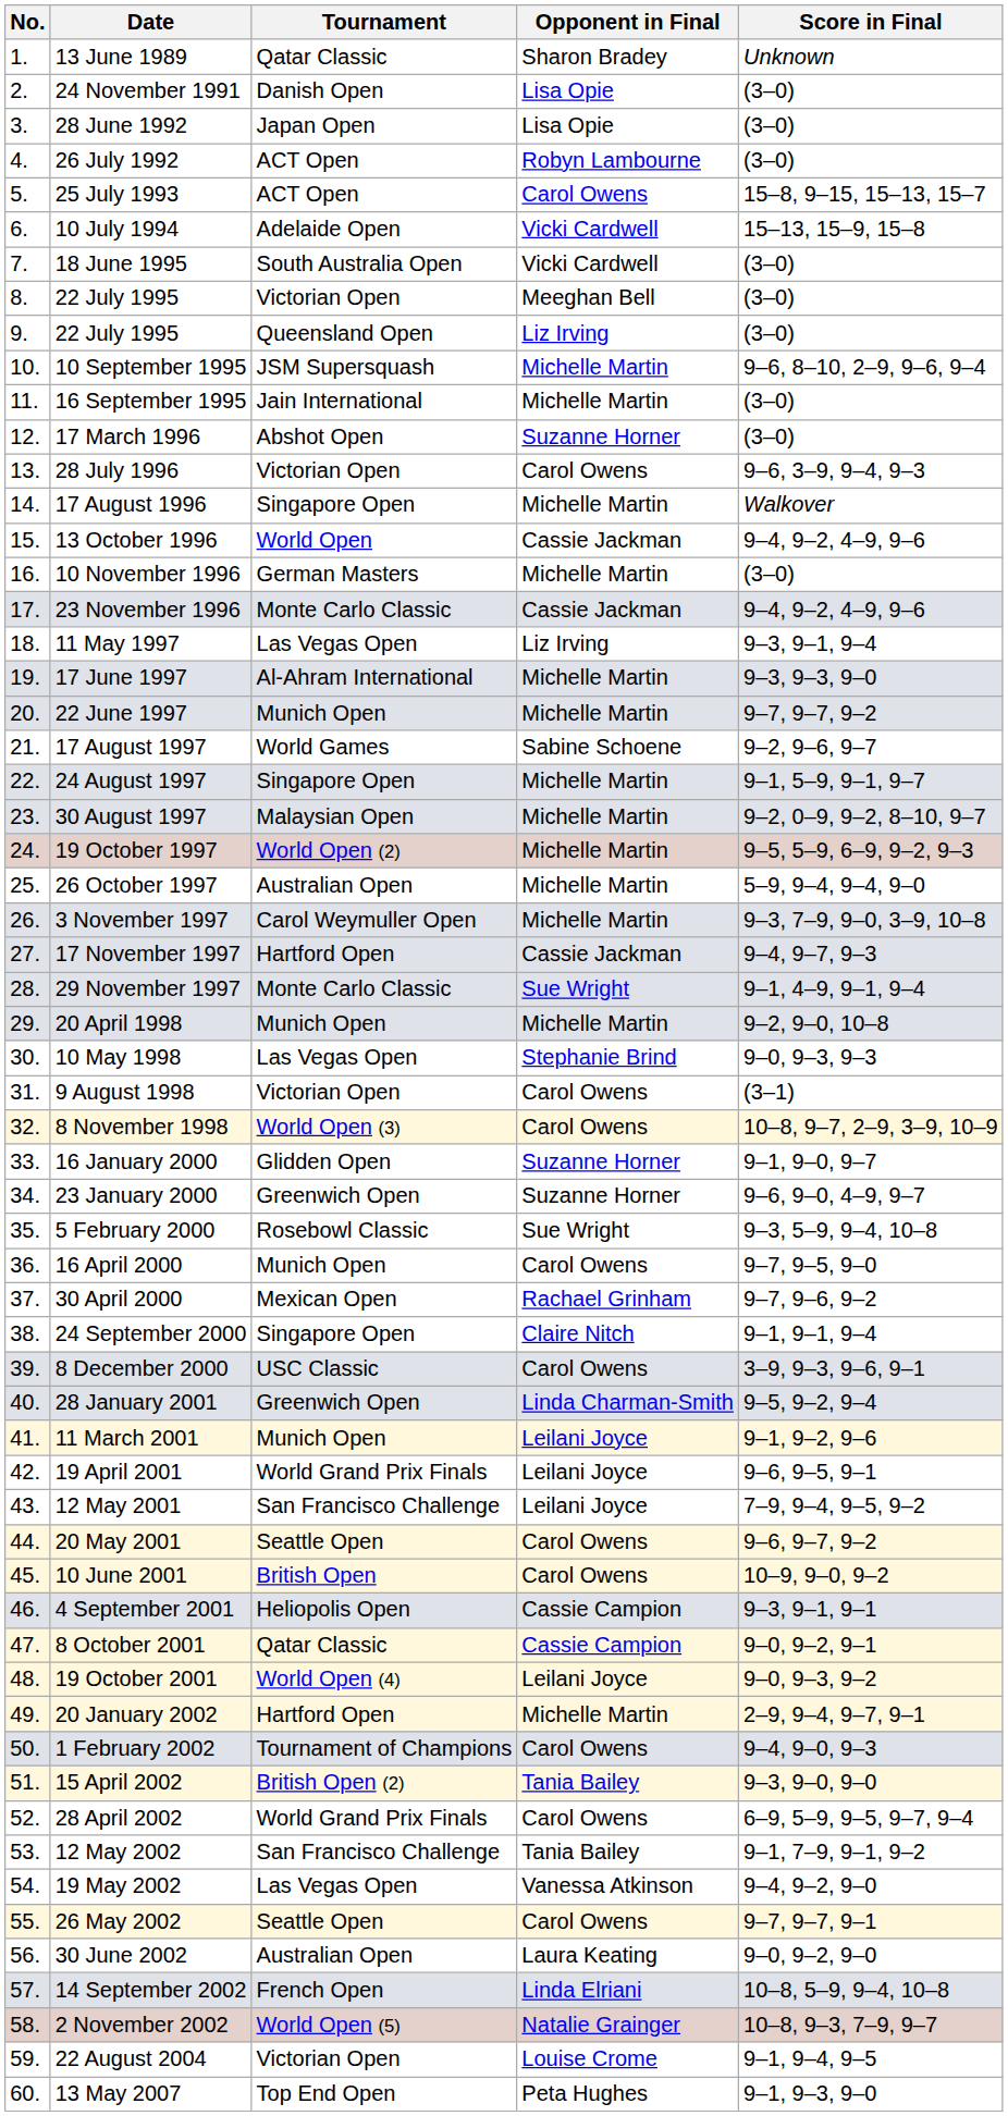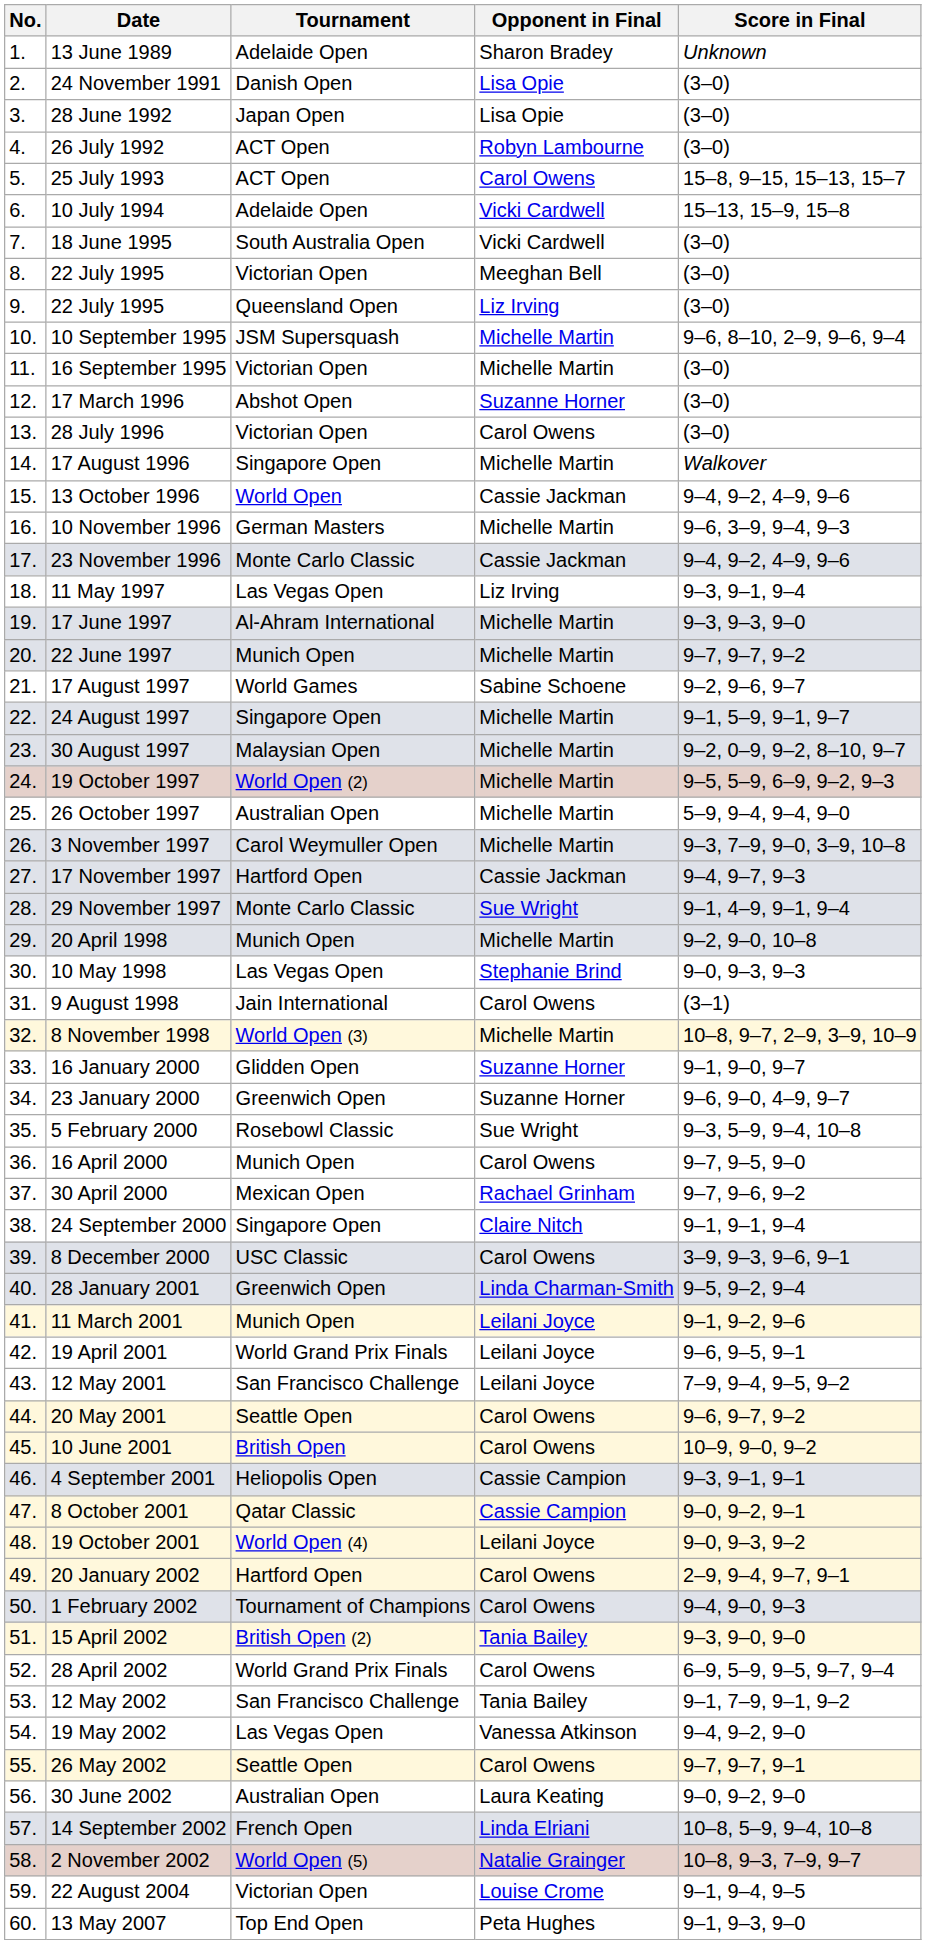 <table class="sortable wikitable">
 <tr>
 <th>No.</th>
 <th>Date</th>
 <th>Tournament</th>
 <th>Opponent in Final</th>
 <th>Score in Final</th>
 </tr>
 <tr style="background:White;">
 <td>1.</td>
 <td>13 June 1989</td>
-<td>Qatar Classic</td>
+<td>Adelaide Open</td>
 <td> Sharon Bradey</td>
 <td><em>Unknown</em></td>
 </tr>
 <tr style="background:White;">
 <td>2.</td>
 <td>24 November 1991</td>
 <td>Danish Open</td>
 <td> <a href='#'>Lisa Opie</a></td>
 <td>(3–0)</td>
 </tr>
 <tr style="background:White;">
 <td>3.</td>
 <td>28 June 1992</td>
 <td>Japan Open</td>
 <td> Lisa Opie</td>
 <td>(3–0)</td>
 </tr>
 <tr style="background:White;">
 <td>4.</td>
 <td>26 July 1992</td>
 <td>ACT Open</td>
 <td> <a href='#'>Robyn Lambourne</a></td>
 <td>(3–0)</td>
 </tr>
 <tr style="background:White;">
 <td>5.</td>
 <td>25 July 1993</td>
 <td>ACT Open</td>
 <td> <a href='#'>Carol Owens</a></td>
 <td>15–8, 9–15, 15–13, 15–7</td>
 </tr>
 <tr style="background:White;">
 <td>6.</td>
 <td>10 July 1994</td>
 <td>Adelaide Open</td>
 <td> <a href='#'>Vicki Cardwell</a></td>
 <td>15–13, 15–9, 15–8</td>
 </tr>
 <tr style="background:White;">
 <td>7.</td>
 <td>18 June 1995</td>
 <td>South Australia Open</td>
 <td> Vicki Cardwell</td>
 <td>(3–0)</td>
 </tr>
 <tr style="background:White;">
 <td>8.</td>
 <td>22 July 1995</td>
 <td>Victorian Open</td>
 <td> Meeghan Bell</td>
 <td>(3–0)</td>
 </tr>
 <tr style="background:White;">
 <td>9.</td>
 <td>22 July 1995</td>
 <td>Queensland Open</td>
 <td> <a href='#'>Liz Irving</a></td>
 <td>(3–0)</td>
 </tr>
 <tr style="background:White;">
 <td>10.</td>
 <td>10 September 1995</td>
 <td>JSM Supersquash</td>
 <td> <a href='#'>Michelle Martin</a></td>
 <td>9–6, 8–10, 2–9, 9–6, 9–4</td>
 </tr>
 <tr style="background:White;">
 <td>11.</td>
 <td>16 September 1995</td>
-<td>Jain International</td>
+<td>Victorian Open</td>
 <td> Michelle Martin</td>
 <td>(3–0)</td>
 </tr>
 <tr style="background:White;">
 <td>12.</td>
 <td>17 March 1996</td>
 <td>Abshot Open</td>
 <td> <a href='#'>Suzanne Horner</a></td>
 <td>(3–0)</td>
 </tr>
 <tr style="background:White;">
 <td>13.</td>
 <td>28 July 1996</td>
 <td>Victorian Open</td>
 <td> Carol Owens</td>
-<td>9–6, 3–9, 9–4, 9–3</td>
+<td>(3–0)</td>
 </tr>
 <tr style="background:White;">
 <td>14.</td>
 <td>17 August 1996</td>
 <td>Singapore Open</td>
 <td> Michelle Martin</td>
 <td><em>Walkover</em></td>
 </tr>
 <tr style="background:White;">
 <td>15.</td>
 <td>13 October 1996</td>
 <td><a href='#'>World Open</a></td>
 <td> Cassie Jackman</td>
 <td>9–4, 9–2, 4–9, 9–6</td>
 </tr>
 <tr style="background:White;">
 <td>16.</td>
 <td>10 November 1996</td>
 <td>German Masters</td>
 <td> Michelle Martin</td>
-<td>(3–0)</td>
+<td>9–6, 3–9, 9–4, 9–3</td>
 </tr>
 <tr style="background:#dfe2e9;">
 <td>17.</td>
 <td>23 November 1996</td>
 <td>Monte Carlo Classic</td>
 <td> Cassie Jackman</td>
 <td>9–4, 9–2, 4–9, 9–6</td>
 </tr>
 <tr style="background:White;">
 <td>18.</td>
 <td>11 May 1997</td>
 <td>Las Vegas Open</td>
 <td> Liz Irving</td>
 <td>9–3, 9–1, 9–4</td>
 </tr>
 <tr style="background:#dfe2e9;">
 <td>19.</td>
 <td>17 June 1997</td>
 <td>Al-Ahram International</td>
 <td> Michelle Martin</td>
 <td>9–3, 9–3, 9–0</td>
 </tr>
 <tr style="background:#dfe2e9;">
 <td>20.</td>
 <td>22 June 1997</td>
 <td>Munich Open</td>
 <td> Michelle Martin</td>
 <td>9–7, 9–7, 9–2</td>
 </tr>
 <tr style="background:White;">
 <td>21.</td>
 <td>17 August 1997</td>
 <td>World Games</td>
 <td> Sabine Schoene</td>
 <td>9–2, 9–6, 9–7</td>
 </tr>
 <tr style="background:#dfe2e9;">
 <td>22.</td>
 <td>24 August 1997</td>
 <td>Singapore Open</td>
 <td> Michelle Martin</td>
 <td>9–1, 5–9, 9–1, 9–7</td>
 </tr>
 <tr style="background:#dfe2e9;">
 <td>23.</td>
 <td>30 August 1997</td>
 <td>Malaysian Open</td>
 <td> Michelle Martin</td>
 <td>9–2, 0–9, 9–2, 8–10, 9–7</td>
 </tr>
 <tr style="background:#e5d1cb;">
 <td>24.</td>
 <td>19 October 1997</td>
 <td><a href='#'>World Open</a> <small>(2)</small></td>
 <td> Michelle Martin</td>
 <td>9–5, 5–9, 6–9, 9–2, 9–3</td>
 </tr>
 <tr style="background:White;">
 <td>25.</td>
 <td>26 October 1997</td>
 <td>Australian Open</td>
 <td> Michelle Martin</td>
 <td>5–9, 9–4, 9–4, 9–0</td>
 </tr>
 <tr style="background:#dfe2e9;">
 <td>26.</td>
 <td>3 November 1997</td>
 <td>Carol Weymuller Open</td>
 <td> Michelle Martin</td>
 <td>9–3, 7–9, 9–0, 3–9, 10–8</td>
 </tr>
 <tr style="background:#dfe2e9;">
 <td>27.</td>
 <td>17 November 1997</td>
 <td>Hartford Open</td>
 <td> Cassie Jackman</td>
 <td>9–4, 9–7, 9–3</td>
 </tr>
 <tr style="background:#dfe2e9;">
 <td>28.</td>
 <td>29 November 1997</td>
 <td>Monte Carlo Classic</td>
 <td> <a href='#'>Sue Wright</a></td>
 <td>9–1, 4–9, 9–1, 9–4</td>
 </tr>
 <tr style="background:#dfe2e9;">
 <td>29.</td>
 <td>20 April 1998</td>
 <td>Munich Open</td>
 <td> Michelle Martin</td>
 <td>9–2, 9–0, 10–8</td>
 </tr>
 <tr style="background:White;">
 <td>30.</td>
 <td>10 May 1998</td>
 <td>Las Vegas Open</td>
 <td> <a href='#'>Stephanie Brind</a></td>
 <td>9–0, 9–3, 9–3</td>
 </tr>
 <tr style="background:White;">
 <td>31.</td>
 <td>9 August 1998</td>
-<td>Victorian Open</td>
+<td>Jain International</td>
 <td> Carol Owens</td>
 <td>(3–1)</td>
 </tr>
 <tr style="background:Cornsilk;">
 <td>32.</td>
 <td>8 November 1998</td>
 <td><a href='#'>World Open</a> <small>(3)</small></td>
-<td> Carol Owens</td>
+<td> Michelle Martin</td>
 <td>10–8, 9–7, 2–9, 3–9, 10–9</td>
 </tr>
 <tr style="background:White;">
 <td>33.</td>
 <td>16 January 2000</td>
 <td>Glidden Open</td>
 <td> <a href='#'>Suzanne Horner</a></td>
 <td>9–1, 9–0, 9–7</td>
 </tr>
 <tr style="background:White;">
 <td>34.</td>
 <td>23 January 2000</td>
 <td>Greenwich Open</td>
 <td> Suzanne Horner</td>
 <td>9–6, 9–0, 4–9, 9–7</td>
 </tr>
 <tr style="background:White;">
 <td>35.</td>
 <td>5 February 2000</td>
 <td>Rosebowl Classic</td>
 <td> Sue Wright</td>
 <td>9–3, 5–9, 9–4, 10–8</td>
 </tr>
 <tr style="background:White;">
 <td>36.</td>
 <td>16 April 2000</td>
 <td>Munich Open</td>
 <td> Carol Owens</td>
 <td>9–7, 9–5, 9–0</td>
 </tr>
 <tr style="background:White;">
 <td>37.</td>
 <td>30 April 2000</td>
 <td>Mexican Open</td>
 <td> <a href='#'>Rachael Grinham</a></td>
 <td>9–7, 9–6, 9–2</td>
 </tr>
 <tr style="background:White;">
 <td>38.</td>
 <td>24 September 2000</td>
 <td>Singapore Open</td>
 <td> <a href='#'>Claire Nitch</a></td>
 <td>9–1, 9–1, 9–4</td>
 </tr>
 <tr style="background:#dfe2e9;">
 <td>39.</td>
 <td>8 December 2000</td>
 <td>USC Classic</td>
 <td> Carol Owens</td>
 <td>3–9, 9–3, 9–6, 9–1</td>
 </tr>
 <tr style="background:#dfe2e9;">
 <td>40.</td>
 <td>28 January 2001</td>
 <td>Greenwich Open</td>
 <td> <a href='#'>Linda Charman-Smith</a></td>
 <td>9–5, 9–2, 9–4</td>
 </tr>
 <tr style="background:Cornsilk;">
 <td>41.</td>
 <td>11 March 2001</td>
 <td>Munich Open</td>
 <td> <a href='#'>Leilani Joyce</a></td>
 <td>9–1, 9–2, 9–6</td>
 </tr>
 <tr style="background:White;">
 <td>42.</td>
 <td>19 April 2001</td>
 <td>World Grand Prix Finals</td>
 <td> Leilani Joyce</td>
 <td>9–6, 9–5, 9–1</td>
 </tr>
 <tr style="background:White;">
 <td>43.</td>
 <td>12 May 2001</td>
 <td>San Francisco Challenge</td>
 <td> Leilani Joyce</td>
 <td>7–9, 9–4, 9–5, 9–2</td>
 </tr>
 <tr style="background:Cornsilk;">
 <td>44.</td>
 <td>20 May 2001</td>
 <td>Seattle Open</td>
 <td> Carol Owens</td>
 <td>9–6, 9–7, 9–2</td>
 </tr>
 <tr style="background:Cornsilk;">
 <td>45.</td>
 <td>10 June 2001</td>
 <td><a href='#'>British Open</a></td>
 <td> Carol Owens</td>
 <td>10–9, 9–0, 9–2</td>
 </tr>
 <tr style="background:#dfe2e9;">
 <td>46.</td>
 <td>4 September 2001</td>
 <td>Heliopolis Open</td>
 <td> Cassie Campion</td>
 <td>9–3, 9–1, 9–1</td>
 </tr>
 <tr style="background:Cornsilk;">
 <td>47.</td>
 <td>8 October 2001</td>
 <td>Qatar Classic</td>
 <td> <a href='#'>Cassie Campion</a></td>
 <td>9–0, 9–2, 9–1</td>
 </tr>
 <tr style="background:Cornsilk;">
 <td>48.</td>
 <td>19 October 2001</td>
 <td><a href='#'>World Open</a> <small>(4)</small></td>
 <td> Leilani Joyce</td>
 <td>9–0, 9–3, 9–2</td>
 </tr>
 <tr style="background:Cornsilk;">
 <td>49.</td>
 <td>20 January 2002</td>
 <td>Hartford Open</td>
-<td> Michelle Martin</td>
+<td> Carol Owens</td>
 <td>2–9, 9–4, 9–7, 9–1</td>
 </tr>
 <tr style="background:#dfe2e9;">
 <td>50.</td>
 <td>1 February 2002</td>
 <td>Tournament of Champions</td>
 <td> Carol Owens</td>
 <td>9–4, 9–0, 9–3</td>
 </tr>
 <tr style="background:Cornsilk;">
 <td>51.</td>
 <td>15 April 2002</td>
 <td><a href='#'>British Open</a> <small>(2)</small></td>
 <td> <a href='#'>Tania Bailey</a></td>
 <td>9–3, 9–0, 9–0</td>
 </tr>
 <tr style="background:White;">
 <td>52.</td>
 <td>28 April 2002</td>
 <td>World Grand Prix Finals</td>
 <td> Carol Owens</td>
 <td>6–9, 5–9, 9–5, 9–7, 9–4</td>
 </tr>
 <tr style="background:White;">
 <td>53.</td>
 <td>12 May 2002</td>
 <td>San Francisco Challenge</td>
 <td> Tania Bailey</td>
 <td>9–1, 7–9, 9–1, 9–2</td>
 </tr>
 <tr style="background:White;">
 <td>54.</td>
 <td>19 May 2002</td>
 <td>Las Vegas Open</td>
 <td> Vanessa Atkinson</td>
 <td>9–4, 9–2, 9–0</td>
 </tr>
 <tr style="background:Cornsilk;">
 <td>55.</td>
 <td>26 May 2002</td>
 <td>Seattle Open</td>
 <td> Carol Owens</td>
 <td>9–7, 9–7, 9–1</td>
 </tr>
 <tr style="background:White;">
 <td>56.</td>
 <td>30 June 2002</td>
 <td>Australian Open</td>
 <td> Laura Keating</td>
 <td>9–0, 9–2, 9–0</td>
 </tr>
 <tr style="background:#dfe2e9;">
 <td>57.</td>
 <td>14 September 2002</td>
 <td>French Open</td>
 <td> <a href='#'>Linda Elriani</a></td>
 <td>10–8, 5–9, 9–4, 10–8</td>
 </tr>
 <tr style="background:#e5d1cb;">
 <td>58.</td>
 <td>2 November 2002</td>
 <td><a href='#'>World Open</a> <small>(5)</small></td>
 <td> <a href='#'>Natalie Grainger</a></td>
 <td>10–8, 9–3, 7–9, 9–7</td>
 </tr>
 <tr style="background:White;">
 <td>59.</td>
 <td>22 August 2004</td>
 <td>Victorian Open</td>
 <td> <a href='#'>Louise Crome</a></td>
 <td>9–1, 9–4, 9–5</td>
 </tr>
 <tr style="background:White;">
 <td>60.</td>
 <td>13 May 2007</td>
 <td>Top End Open</td>
 <td> Peta Hughes</td>
 <td>9–1, 9–3, 9–0</td>
 </tr>
 </table>
